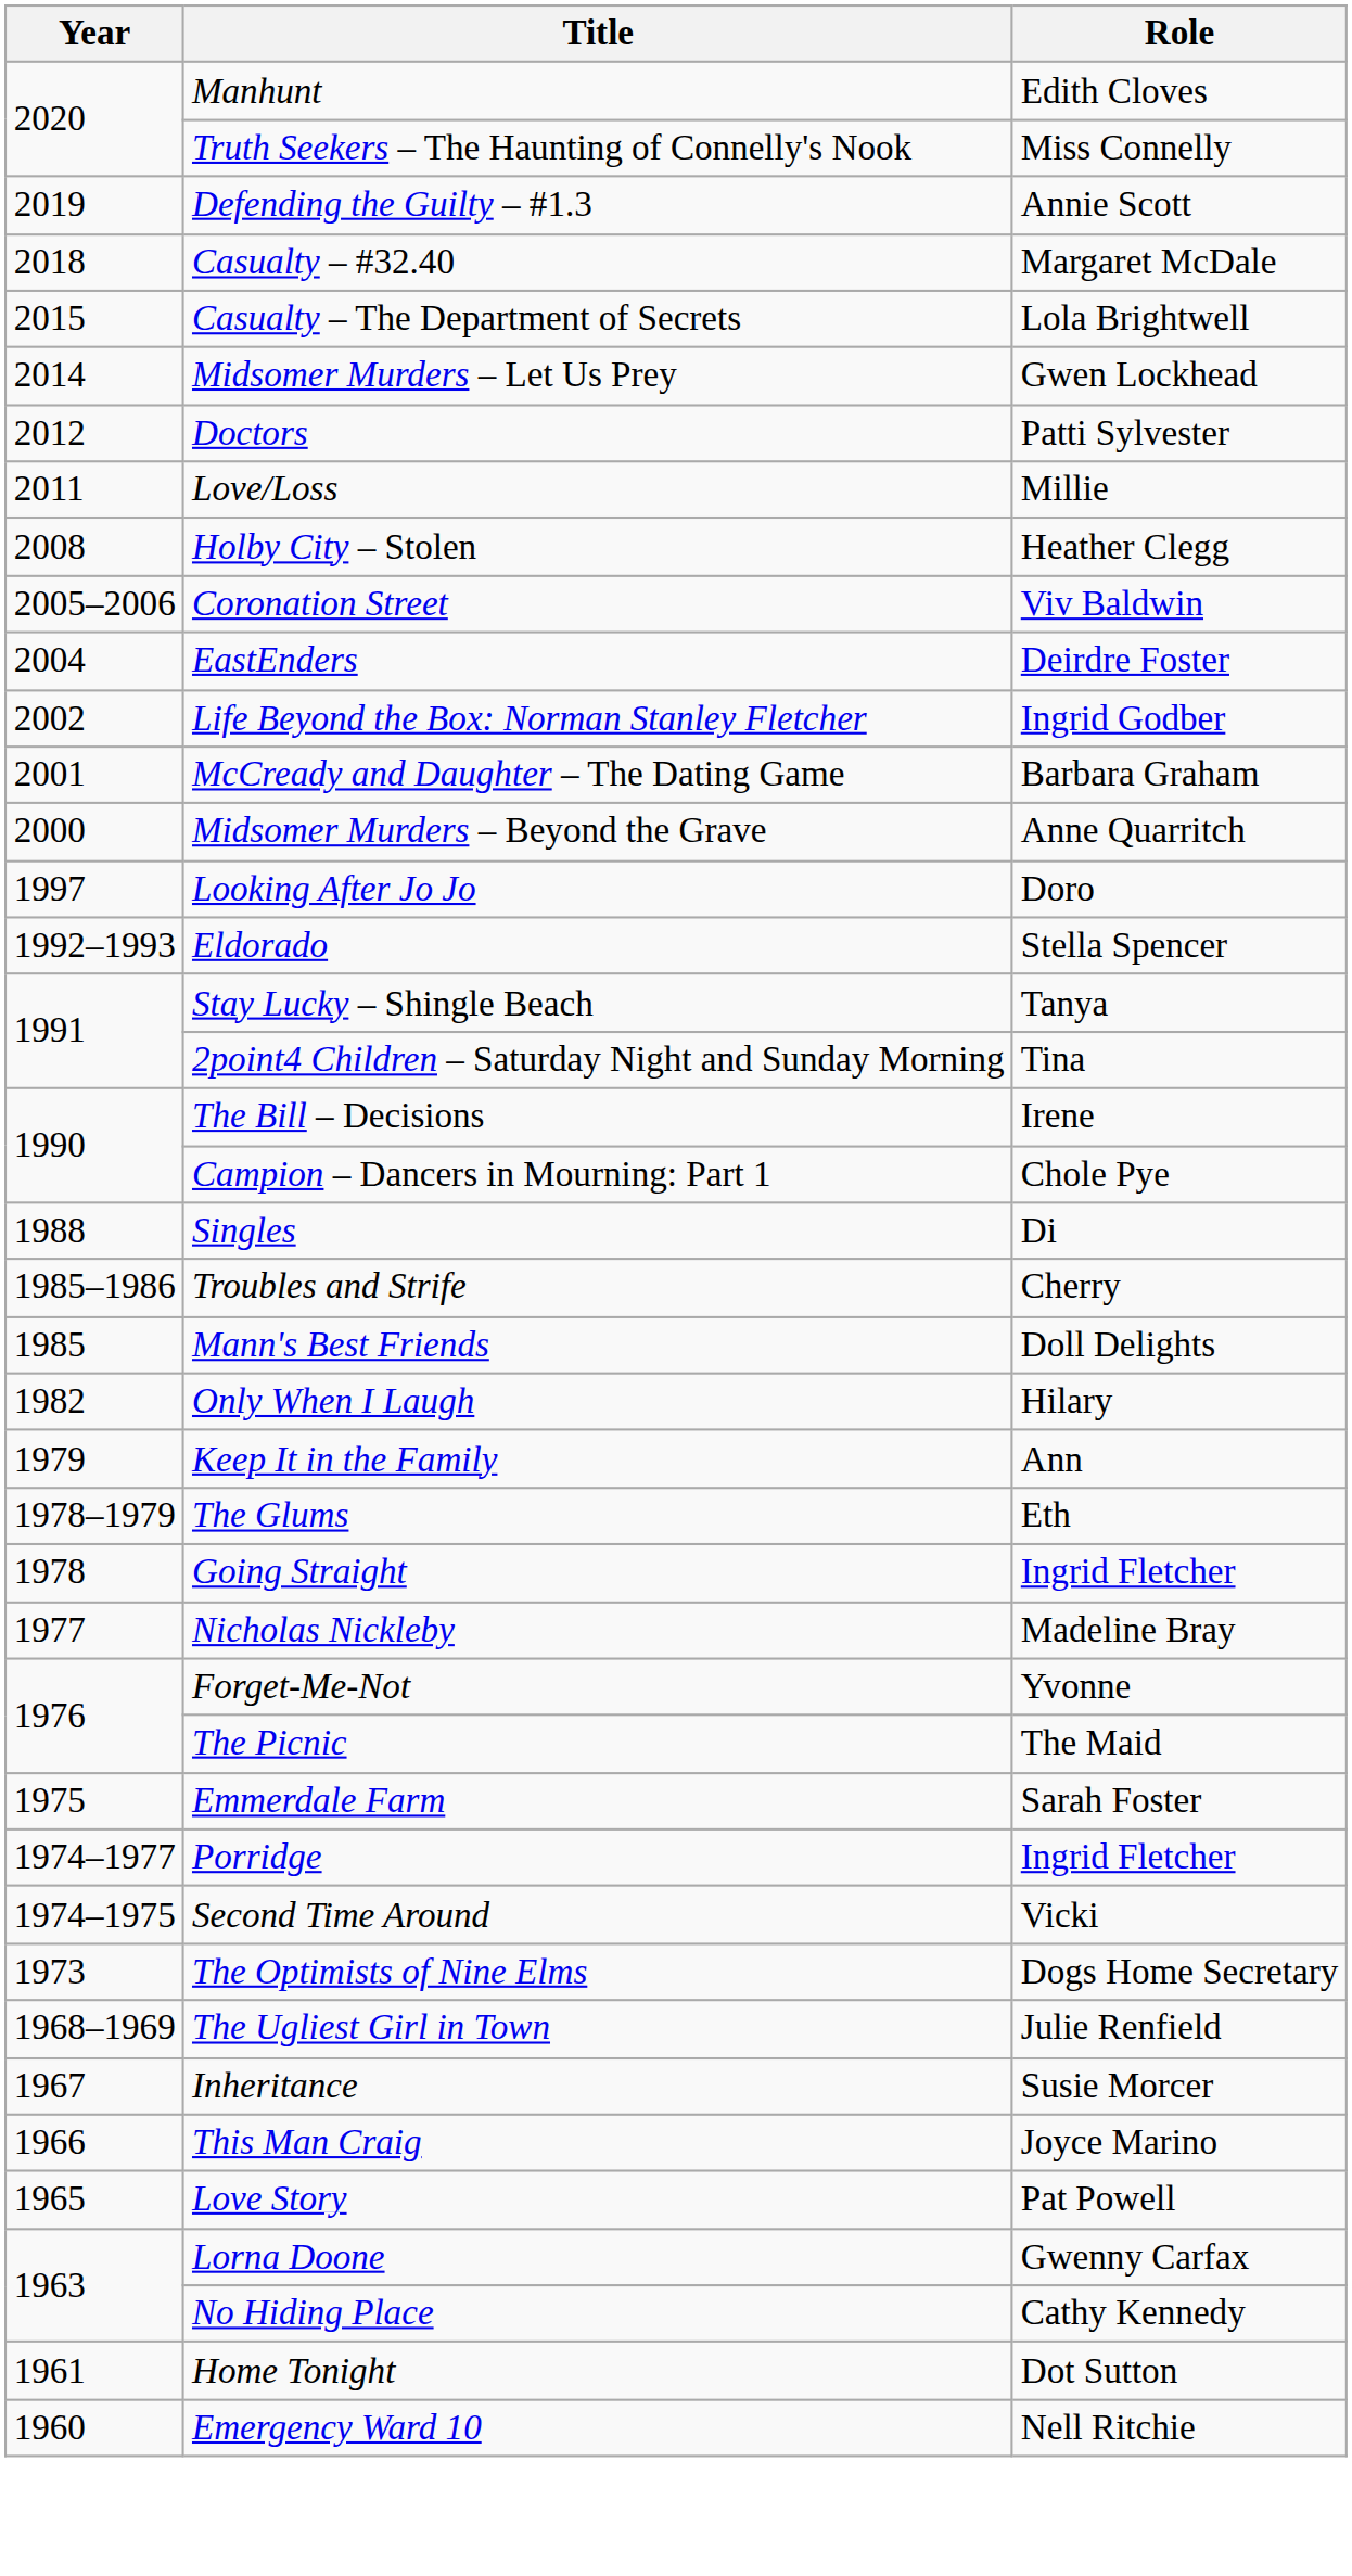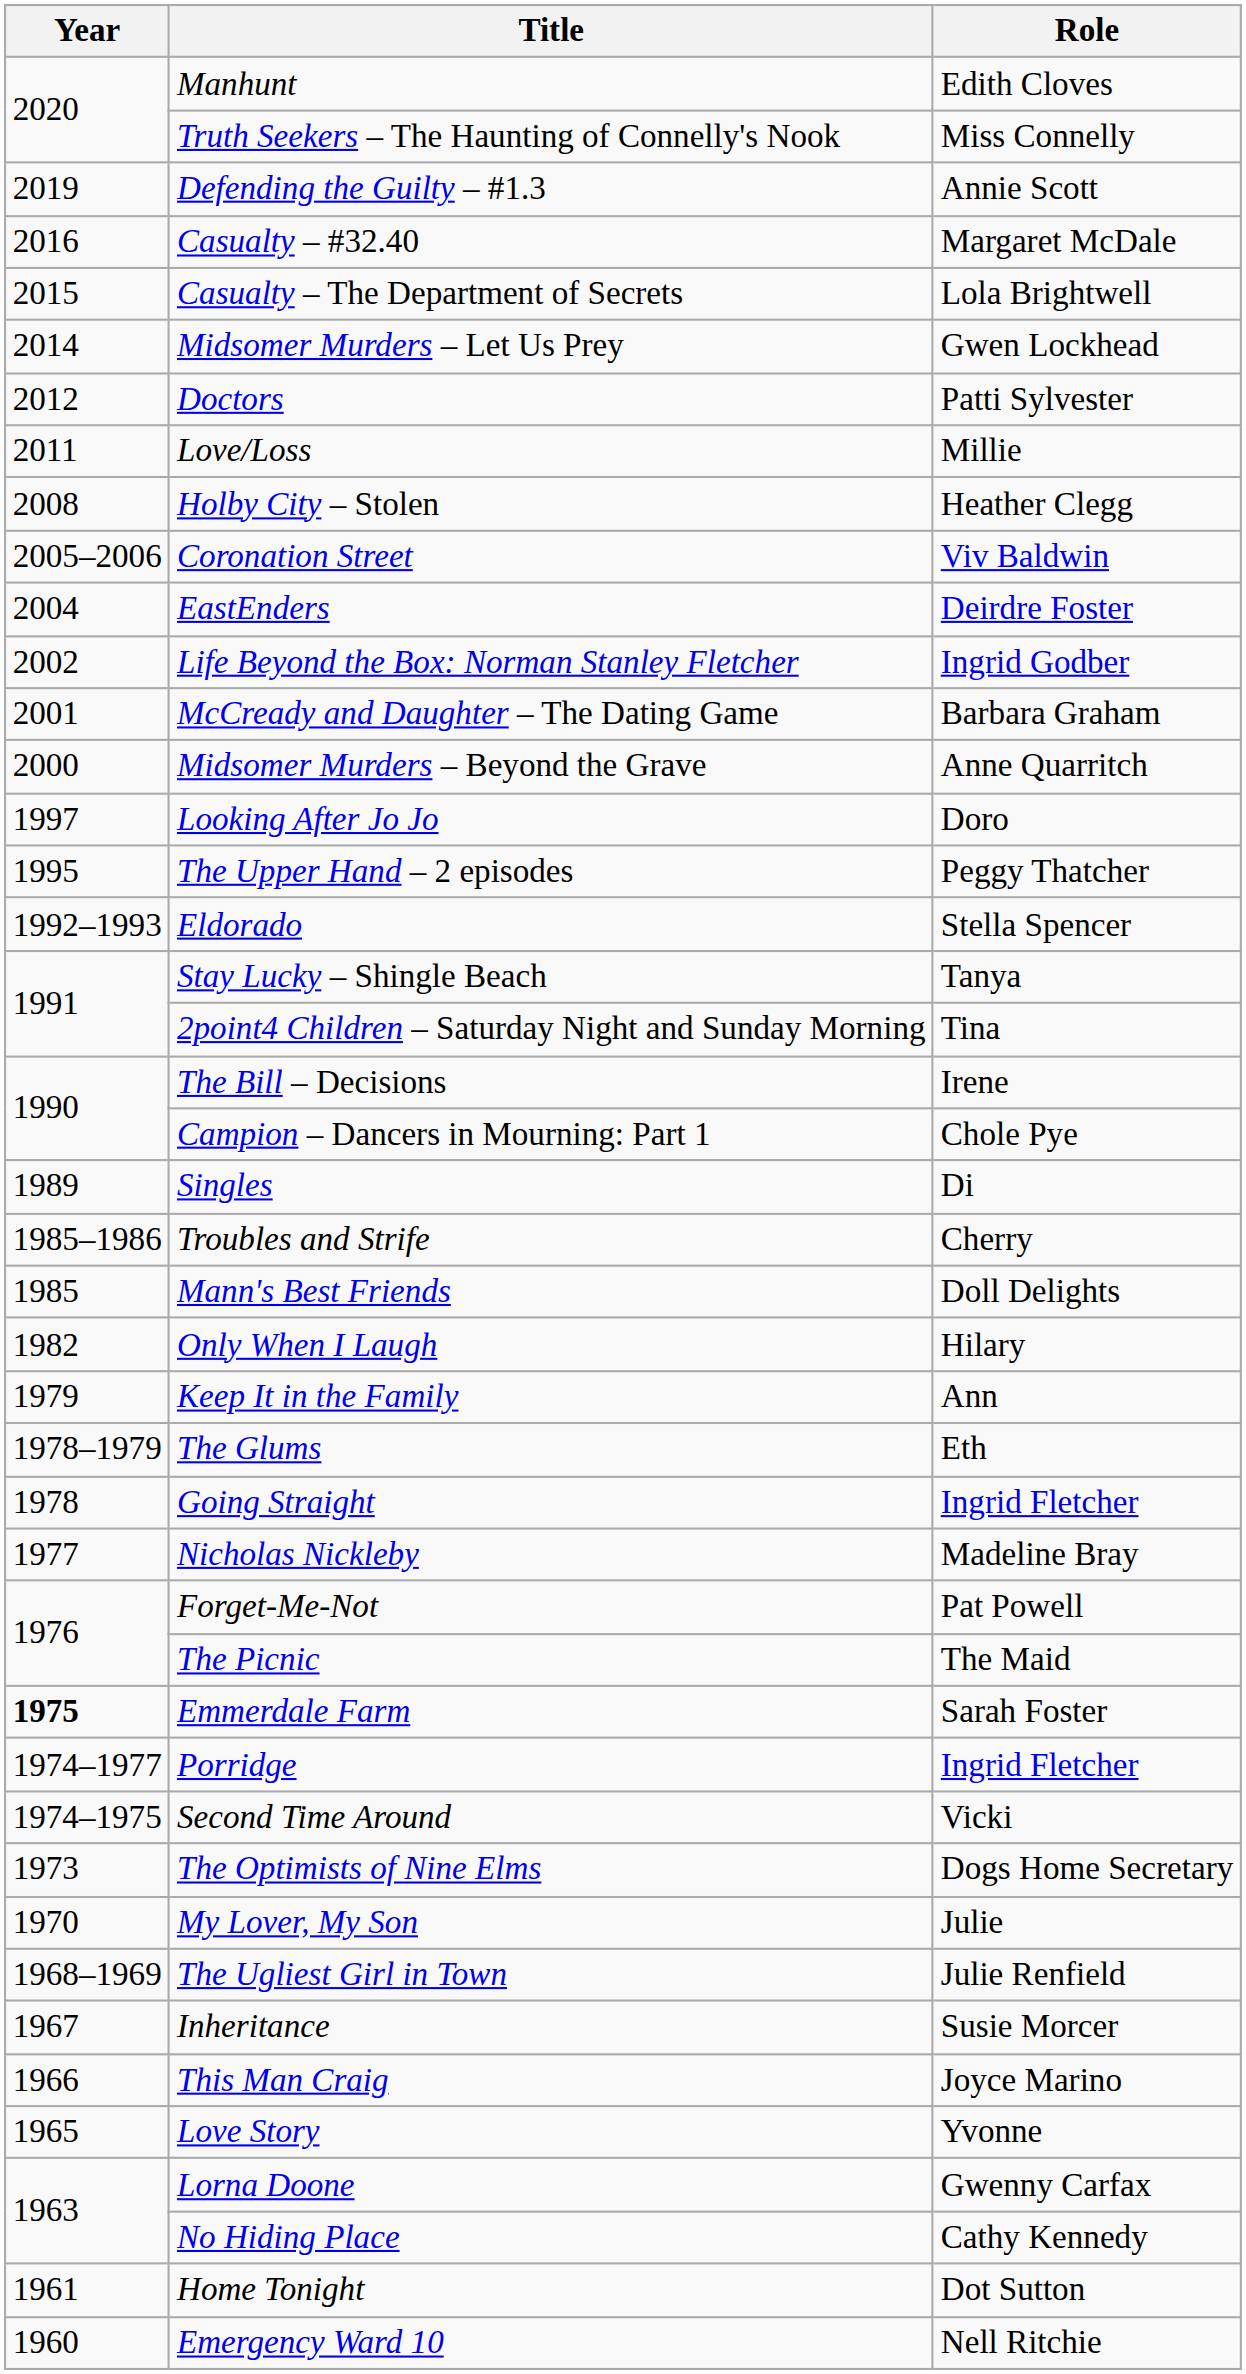 <table class="wikitable">
 <tr>
 <th>Year</th>
 <th>Title</th>
 <th>Role</th>
 </tr>
 <tr>
 <td rowspan="2">2020</td>
 <td><em>Manhunt</em></td>
 <td>Edith Cloves</td>
 </tr>
 <tr>
 <td><em><a href='#'>Truth Seekers</a></em> – The Haunting of Connelly's Nook</td>
 <td>Miss Connelly</td>
 </tr>
 <tr>
 <td>2019</td>
 <td><em><a href='#'>Defending the Guilty</a></em> – #1.3</td>
 <td>Annie Scott</td>
 </tr>
 <tr>
-<td>2018</td>
+<td>2016</td>
 <td><em><a href='#'>Casualty</a></em> – #32.40</td>
 <td>Margaret McDale</td>
 </tr>
 <tr>
 <td>2015</td>
 <td><em><a href='#'>Casualty</a></em> – The Department of Secrets</td>
 <td>Lola Brightwell</td>
 </tr>
 <tr>
 <td>2014</td>
 <td><em><a href='#'>Midsomer Murders</a></em> – Let Us Prey</td>
 <td>Gwen Lockhead</td>
 </tr>
 <tr>
 <td>2012</td>
 <td><em><a href='#'>Doctors</a></em></td>
 <td>Patti Sylvester</td>
 </tr>
 <tr>
 <td>2011</td>
 <td><em>Love/Loss</em></td>
 <td>Millie</td>
 </tr>
 <tr>
 <td>2008</td>
 <td><em><a href='#'>Holby City</a></em> – Stolen</td>
 <td>Heather Clegg</td>
 </tr>
 <tr>
 <td>2005–2006</td>
 <td><em><a href='#'>Coronation Street</a></em></td>
 <td><a href='#'>Viv Baldwin</a></td>
 </tr>
 <tr>
 <td>2004</td>
 <td><em><a href='#'>EastEnders</a></em></td>
 <td><a href='#'>Deirdre Foster</a></td>
 </tr>
 <tr>
 <td>2002</td>
 <td><em><a href='#'>Life Beyond the Box: Norman Stanley Fletcher</a></em></td>
 <td><a href='#'>Ingrid Godber</a></td>
 </tr>
 <tr>
 <td>2001</td>
 <td><em><a href='#'>McCready and Daughter</a></em> – The Dating Game</td>
 <td>Barbara Graham</td>
 </tr>
 <tr>
 <td>2000</td>
 <td><em><a href='#'>Midsomer Murders</a></em> – Beyond the Grave</td>
 <td>Anne Quarritch</td>
 </tr>
 <tr>
 <td>1997</td>
 <td><em><a href='#'>Looking After Jo Jo</a></em></td>
 <td>Doro</td>
 </tr>
 <tr>
+<td>1995</td>
+<td><em><a href='#'>The Upper Hand</a></em> – 2 episodes</td>
+<td>Peggy Thatcher</td>
+</tr>
+<tr>
 <td>1992–1993</td>
 <td><em><a href='#'>Eldorado</a></em></td>
 <td>Stella Spencer</td>
 </tr>
 <tr>
 <td rowspan="2">1991</td>
 <td><em><a href='#'>Stay Lucky</a></em> – Shingle Beach</td>
 <td>Tanya</td>
 </tr>
 <tr>
 <td><em><a href='#'>2point4 Children</a></em> – Saturday Night and Sunday Morning</td>
 <td>Tina</td>
 </tr>
 <tr>
 <td rowspan="2">1990</td>
 <td><em><a href='#'>The Bill</a></em> – Decisions</td>
 <td>Irene</td>
 </tr>
 <tr>
 <td><em><a href='#'>Campion</a></em> – Dancers in Mourning: Part 1</td>
 <td>Chole Pye</td>
 </tr>
 <tr>
-<td>1988</td>
+<td>1989</td>
 <td><em><a href='#'>Singles</a></em></td>
 <td>Di</td>
 </tr>
 <tr>
 <td>1985–1986</td>
 <td><em>Troubles and Strife</em></td>
 <td>Cherry</td>
 </tr>
 <tr>
 <td>1985</td>
 <td><em><a href='#'>Mann's Best Friends</a></em></td>
 <td>Doll Delights</td>
 </tr>
 <tr>
 <td>1982</td>
 <td><em><a href='#'>Only When I Laugh</a></em></td>
 <td>Hilary</td>
 </tr>
 <tr>
 <td>1979</td>
 <td><em><a href='#'>Keep It in the Family</a></em></td>
 <td>Ann</td>
 </tr>
 <tr>
 <td>1978–1979</td>
 <td><em><a href='#'>The Glums</a></em></td>
 <td>Eth</td>
 </tr>
 <tr>
 <td>1978</td>
 <td><em><a href='#'>Going Straight</a></em></td>
 <td><a href='#'>Ingrid Fletcher</a></td>
 </tr>
 <tr>
 <td>1977</td>
 <td><em><a href='#'>Nicholas Nickleby</a></em></td>
 <td>Madeline Bray</td>
 </tr>
 <tr>
 <td rowspan="2">1976</td>
 <td><em>Forget-Me-Not</em></td>
-<td>Yvonne</td>
+<td>Pat Powell</td>
 </tr>
 <tr>
 <td><em><a href='#'>The Picnic</a></em></td>
 <td>The Maid</td>
 </tr>
 <tr>
-<td>1975</td>
+<td><strong>1975</strong></td>
 <td><em><a href='#'> Emmerdale Farm</a></em></td>
 <td>Sarah Foster</td>
 </tr>
 <tr>
 <td>1974–1977</td>
 <td><em><a href='#'>Porridge</a></em></td>
 <td><a href='#'>Ingrid Fletcher</a></td>
 </tr>
 <tr>
 <td>1974–1975</td>
 <td><em>Second Time Around</em></td>
 <td>Vicki</td>
 </tr>
 <tr>
 <td>1973</td>
 <td><em><a href='#'>The Optimists of Nine Elms</a></em></td>
 <td>Dogs Home Secretary</td>
 </tr>
 <tr>
+<td>1970</td>
+<td><em><a href='#'>My Lover, My Son</a></em></td>
+<td>Julie</td>
+</tr>
+<tr>
 <td>1968–1969</td>
 <td><em><a href='#'>The Ugliest Girl in Town</a></em></td>
 <td>Julie Renfield</td>
 </tr>
 <tr>
 <td>1967</td>
 <td><em>Inheritance</em></td>
 <td>Susie Morcer</td>
 </tr>
 <tr>
 <td>1966</td>
 <td><em><a href='#'>This Man Craig</a></em></td>
 <td>Joyce Marino</td>
 </tr>
 <tr>
 <td>1965</td>
 <td><em><a href='#'>Love Story</a></em></td>
-<td>Pat Powell</td>
+<td>Yvonne</td>
 </tr>
 <tr>
 <td rowspan="2">1963</td>
 <td><em><a href='#'>Lorna Doone</a></em></td>
 <td>Gwenny Carfax</td>
 </tr>
 <tr>
 <td><em><a href='#'>No Hiding Place</a></em></td>
 <td>Cathy Kennedy</td>
 </tr>
 <tr>
 <td>1961</td>
 <td><em>Home Tonight</em></td>
 <td>Dot Sutton</td>
 </tr>
 <tr>
 <td>1960</td>
 <td><em><a href='#'>Emergency Ward 10</a></em></td>
 <td>Nell Ritchie</td>
 </tr>
 </table>
